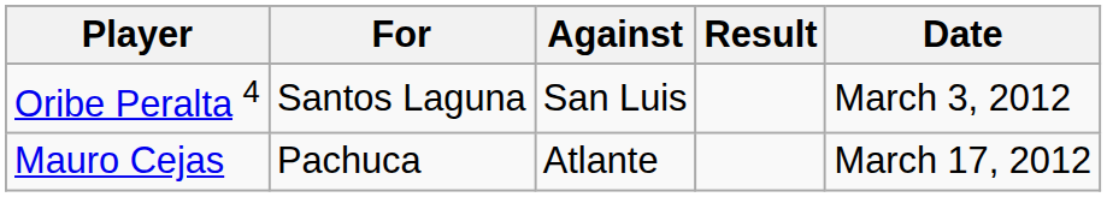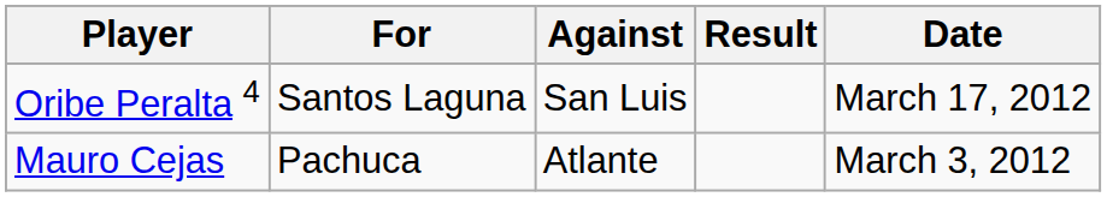 <table class="wikitable sortable">
 <tr>
 <th>Player</th>
 <th>For</th>
 <th>Against</th>
 <th align=center>Result</th>
 <th>Date</th>
 </tr>
 <tr>
 <td> <a href='#'>Oribe Peralta</a> <sup>4</sup></td>
 <td>Santos Laguna</td>
 <td>San Luis</td>
 <td align="center"></td>
-<td>March 3, 2012</td>
+<td>March 17, 2012</td>
 </tr>
 <tr>
 <td> <a href='#'>Mauro Cejas</a></td>
 <td>Pachuca</td>
 <td>Atlante</td>
 <td align="center"></td>
-<td>March 17, 2012</td>
+<td>March 3, 2012</td>
 </tr>
 </table>
